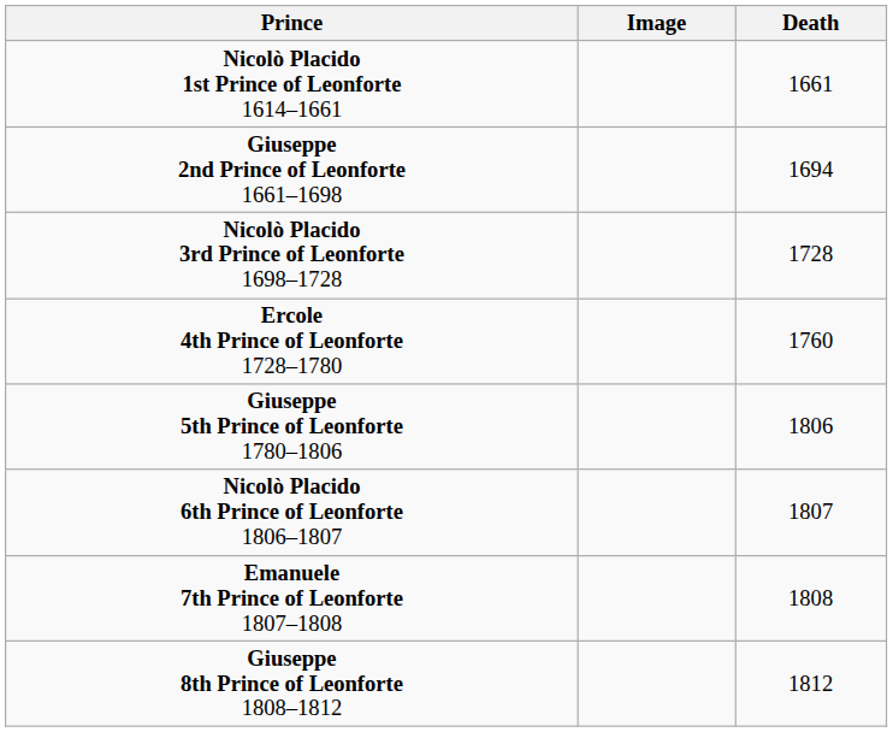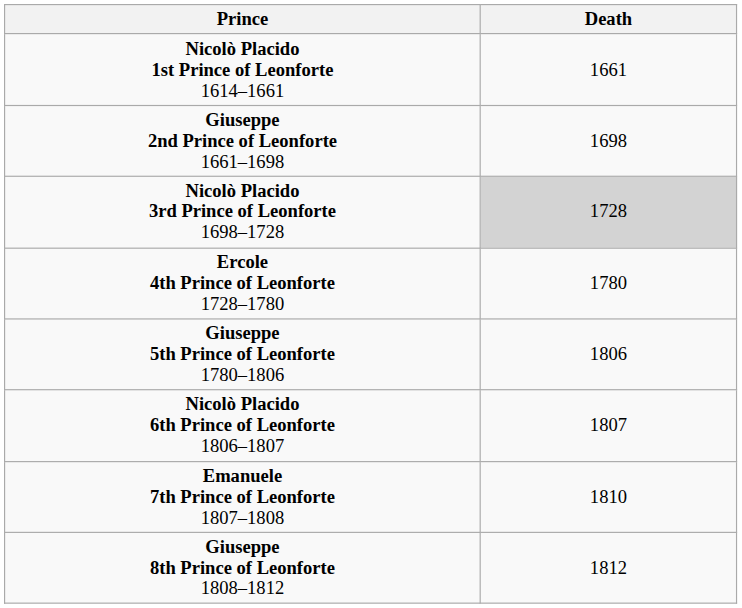 <table style="text-align:center; width:50%" class="wikitable">
 <tr>
 <th width=65%>Prince</th>
-<th width=105px>Image</th>
 <th>Death</th>
 </tr>
 <tr>
 <td><strong>Nicolò Placido <br> 1st Prince of Leonforte</strong><br>1614–1661</td>
-<td></td>
 <td>1661</td>
 </tr>
 <tr>
 <td><strong>Giuseppe <br> 2nd Prince of Leonforte</strong><br>1661–1698</td>
-<td></td>
-<td>1694</td>
+<td>1698</td>
 </tr>
 <tr>
 <td><strong>Nicolò Placido<br> 3rd Prince of Leonforte</strong><br>1698–1728</td>
-<td></td>
-<td>1728</td>
+<td style="background: lightgrey;">1728</td>
 </tr>
 <tr>
 <td><strong>Ercole <br> 4th Prince of Leonforte</strong><br>1728–1780</td>
-<td></td>
-<td>1760</td>
+<td>1780</td>
 </tr>
 <tr>
 <td><strong>Giuseppe <br> 5th Prince of Leonforte</strong><br>1780–1806</td>
-<td></td>
 <td>1806</td>
 </tr>
 <tr>
 <td><strong>Nicolò Placido <br> 6th Prince of Leonforte</strong><br>1806–1807</td>
-<td></td>
 <td>1807</td>
 </tr>
 <tr>
 <td><strong>Emanuele <br> 7th Prince of Leonforte</strong><br>1807–1808</td>
-<td></td>
-<td>1808</td>
+<td>1810</td>
 </tr>
 <tr>
 <td><strong>Giuseppe <br> 8th Prince of Leonforte</strong><br>1808–1812</td>
-<td></td>
 <td>1812</td>
 </tr>
 </table>
